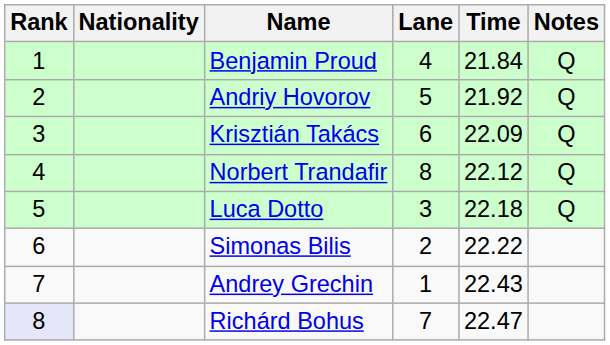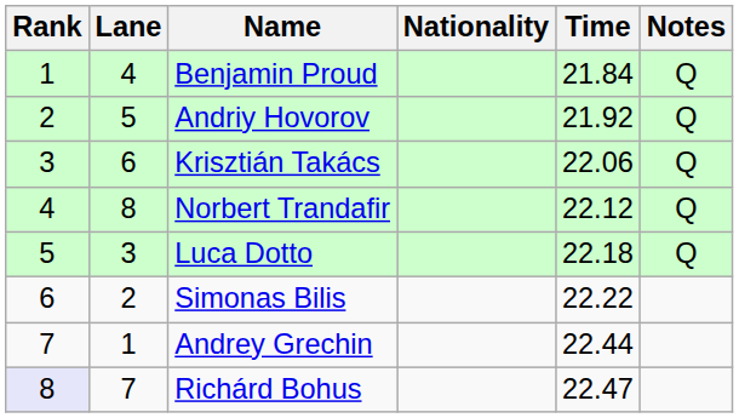 <table class="wikitable sortable" style="text-align:center">
 <tr>
 <th>Rank</th>
+<th>Lane</th>
+<th>Name</th>
 <th>Nationality</th>
-<th>Name</th>
-<th>Lane</th>
 <th>Time</th>
 <th>Notes</th>
 </tr>
 <tr bgcolor=ccffcc>
 <td>1</td>
+<td>4</td>
+<td align=left><a href='#'>Benjamin Proud</a></td>
 <td align=left></td>
-<td align=left><a href='#'>Benjamin Proud</a></td>
-<td>4</td>
 <td>21.84</td>
 <td>Q</td>
 </tr>
 <tr bgcolor=ccffcc>
 <td>2</td>
+<td>5</td>
+<td align=left><a href='#'>Andriy Hovorov</a></td>
 <td align=left></td>
-<td align=left><a href='#'>Andriy Hovorov</a></td>
-<td>5</td>
 <td>21.92</td>
 <td>Q</td>
 </tr>
 <tr bgcolor=ccffcc>
 <td>3</td>
+<td>6</td>
+<td align=left><a href='#'>Krisztián Takács</a></td>
 <td align=left></td>
-<td align=left><a href='#'>Krisztián Takács</a></td>
-<td>6</td>
-<td>22.09</td>
+<td>22.06</td>
 <td>Q</td>
 </tr>
 <tr bgcolor=ccffcc>
 <td>4</td>
+<td>8</td>
+<td align=left><a href='#'>Norbert Trandafir</a></td>
 <td align=left></td>
-<td align=left><a href='#'>Norbert Trandafir</a></td>
-<td>8</td>
 <td>22.12</td>
 <td>Q</td>
 </tr>
 <tr bgcolor=ccffcc>
 <td>5</td>
+<td>3</td>
+<td align=left><a href='#'>Luca Dotto</a></td>
 <td align=left></td>
-<td align=left><a href='#'>Luca Dotto</a></td>
-<td>3</td>
 <td>22.18</td>
 <td>Q</td>
 </tr>
 <tr>
 <td>6</td>
+<td>2</td>
+<td align=left><a href='#'>Simonas Bilis</a></td>
 <td align=left></td>
-<td align=left><a href='#'>Simonas Bilis</a></td>
-<td>2</td>
 <td>22.22</td>
 <td></td>
 </tr>
 <tr>
 <td>7</td>
+<td>1</td>
+<td align=left><a href='#'>Andrey Grechin</a></td>
 <td align=left></td>
-<td align=left><a href='#'>Andrey Grechin</a></td>
-<td>1</td>
-<td>22.43</td>
+<td>22.44</td>
 <td></td>
 </tr>
 <tr>
 <td style="background: lavender;">8</td>
+<td>7</td>
+<td align=left><a href='#'>Richárd Bohus</a></td>
 <td align=left></td>
-<td align=left><a href='#'>Richárd Bohus</a></td>
-<td>7</td>
 <td>22.47</td>
 <td></td>
 </tr>
 </table>
